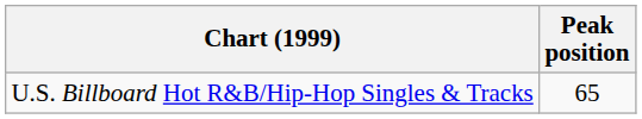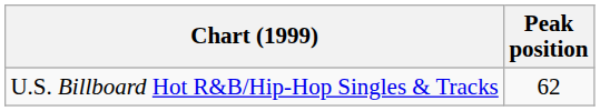 <table class="wikitable">
 <tr>
 <th>Chart (1999)</th>
 <th>Peak<br>position</th>
 </tr>
 <tr>
 <td>U.S. <em>Billboard</em> <a href='#'>Hot R&B/Hip-Hop Singles & Tracks</a></td>
-<td align="center">65</td>
+<td align="center">62</td>
 </tr>
 </table>
